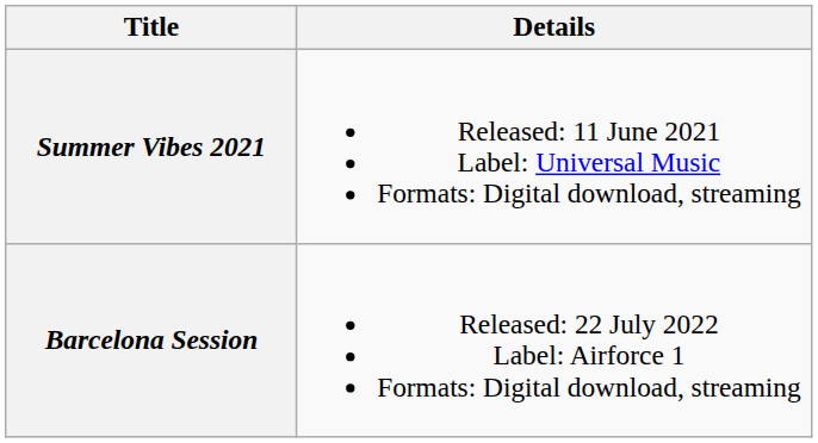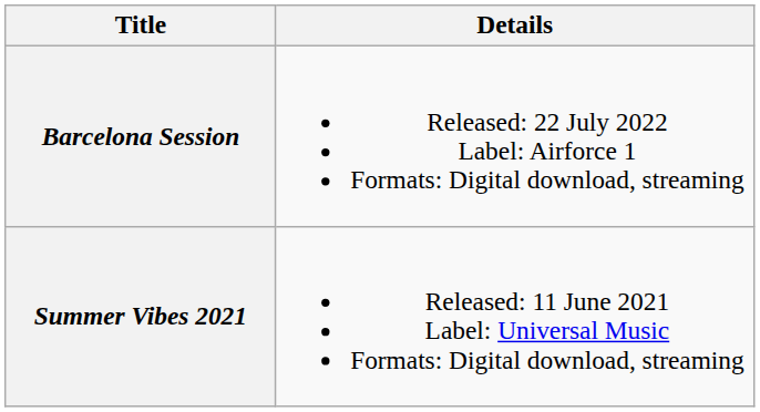 <table class="wikitable plainrowheaders" style="text-align:center;" border="1">
 <tr>
 <th scope="col" style="width:10em;">Title</th>
 <th scope="col" style="width:18em;">Details</th>
 </tr>
 <tr>
+<th scope="row"><em>Barcelona Session</em></th>
+<td><br><ul><li>Released: 22 July 2022</li><li>Label: Airforce 1</li><li>Formats: Digital download, streaming</li></ul></td>
+</tr>
+<tr>
 <th scope="row"><em>Summer Vibes 2021</em></th>
 <td><br><ul><li>Released: 11 June 2021</li><li>Label: <a href='#'>Universal Music</a></li><li>Formats: Digital download, streaming</li></ul></td>
 </tr>
-<tr>
-<th scope="row"><em>Barcelona Session</em></th>
-<td><br><ul><li>Released: 22 July 2022</li><li>Label: Airforce 1</li><li>Formats: Digital download, streaming</li></ul></td>
-</tr>
 </table>
